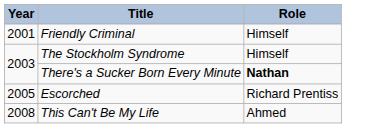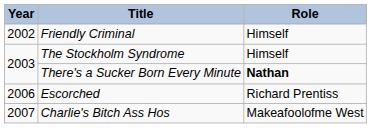 <table class="wikitable">
 <tr>
 <th style="background:#B0C4DE;">Year</th>
 <th style="background:#B0C4DE;">Title</th>
 <th style="background:#B0C4DE;">Role</th>
 </tr>
 <tr>
-<td>2001</td>
+<td>2002</td>
 <td><em>Friendly Criminal</em></td>
 <td>Himself</td>
 </tr>
 <tr>
 <td rowspan="2">2003</td>
 <td><em>The Stockholm Syndrome</em></td>
 <td>Himself</td>
 </tr>
 <tr>
 <td><em>There's a Sucker Born Every Minute</em></td>
 <td><strong>Nathan</strong></td>
 </tr>
 <tr>
-<td>2005</td>
+<td>2006</td>
 <td><em>Escorched</em></td>
 <td>Richard Prentiss</td>
 </tr>
 <tr>
-<td>2008</td>
-<td><em>This Can't Be My Life</em></td>
-<td>Ahmed</td>
+<td>2007</td>
+<td><em>Charlie's Bitch Ass Hos</em></td>
+<td>Makeafoolofme West</td>
 </tr>
 </table>
